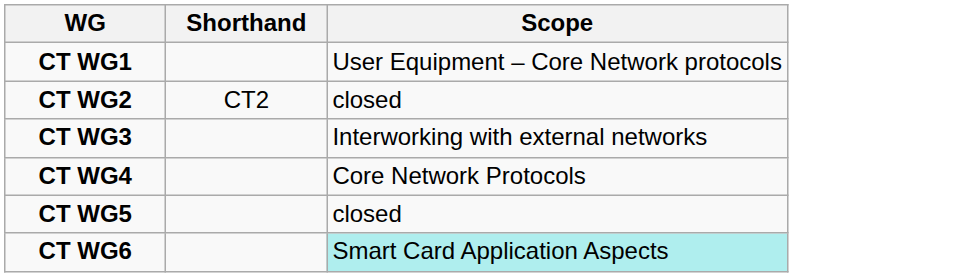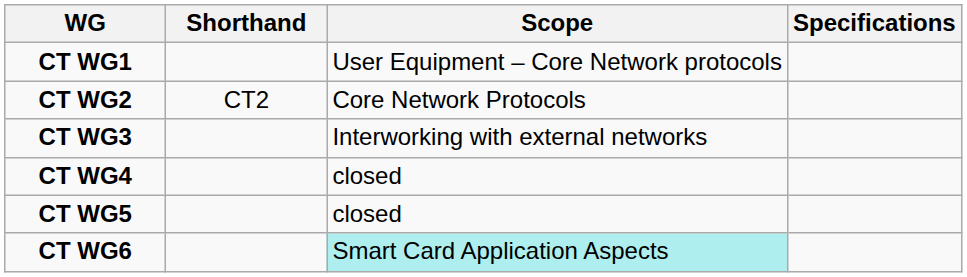 <table class="wikitable">
 <tr>
 <th width="100 px">WG</th>
 <th width="100 px">Shorthand</th>
 <th>Scope</th>
+<th>Specifications</th>
 </tr>
 <tr>
 <td align="center"><strong>CT WG1</strong></td>
 <td align="center"></td>
 <td>User Equipment – Core Network protocols</td>
+<td></td>
 </tr>
 <tr>
 <td align="center"><strong>CT WG2</strong></td>
 <td align="center">CT2</td>
-<td>closed</td>
+<td>Core Network Protocols</td>
+<td></td>
 </tr>
 <tr>
 <td align="center"><strong>CT WG3</strong></td>
 <td align="center"></td>
 <td>Interworking with external networks</td>
+<td></td>
 </tr>
 <tr>
 <td align="center"><strong>CT WG4</strong></td>
 <td align="center"></td>
-<td>Core Network Protocols</td>
+<td>closed</td>
+<td></td>
 </tr>
 <tr>
 <td align="center"><strong>CT WG5</strong></td>
 <td align="center"></td>
 <td>closed</td>
+<td></td>
 </tr>
 <tr>
 <td align="center"><strong>CT WG6</strong></td>
 <td align="center"></td>
 <td style="background: paleturquoise;">Smart Card Application Aspects</td>
+<td></td>
 </tr>
 </table>
